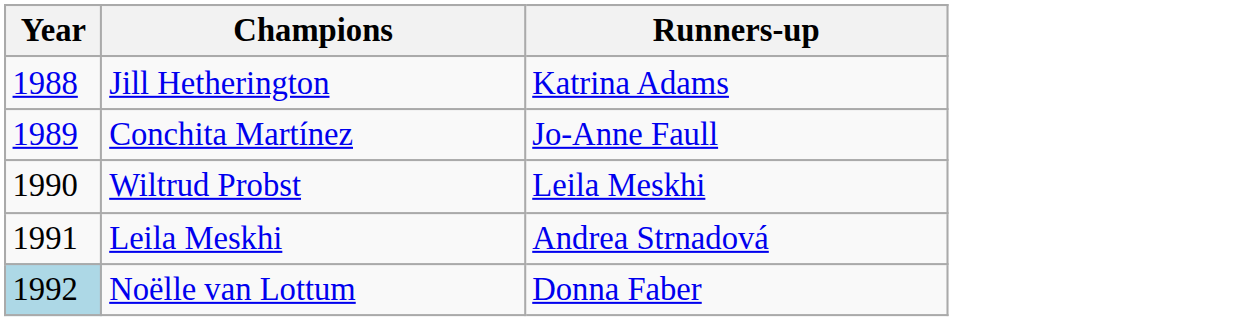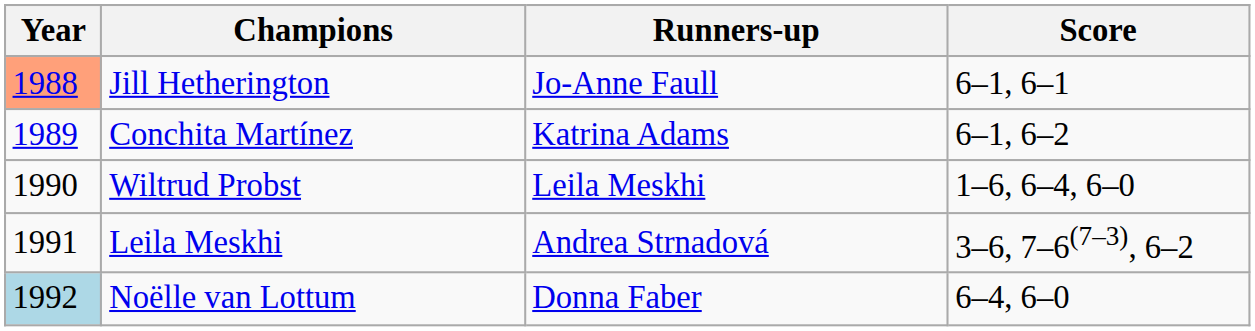 <table class=wikitable>
 <tr>
 <th style="width:40px">Year</th>
 <th style="width:200px">Champions</th>
 <th style="width:200px">Runners-up</th>
+<th style="width:140px" class="unsortable">Score</th>
 </tr>
 <tr>
-<td><a href='#'>1988</a></td>
+<td style="background: lightsalmon;"><a href='#'>1988</a></td>
 <td> <a href='#'>Jill Hetherington</a></td>
-<td> <a href='#'>Katrina Adams</a></td>
+<td> <a href='#'>Jo-Anne Faull</a></td>
+<td>6–1, 6–1</td>
 </tr>
 <tr>
 <td><a href='#'>1989</a></td>
 <td> <a href='#'>Conchita Martínez</a></td>
-<td> <a href='#'>Jo-Anne Faull</a></td>
+<td> <a href='#'>Katrina Adams</a></td>
+<td>6–1, 6–2</td>
 </tr>
 <tr>
 <td>1990</td>
 <td> <a href='#'>Wiltrud Probst</a></td>
 <td> <a href='#'>Leila Meskhi</a></td>
+<td>1–6, 6–4, 6–0</td>
 </tr>
 <tr>
 <td>1991</td>
 <td> <a href='#'>Leila Meskhi</a></td>
 <td> <a href='#'>Andrea Strnadová</a></td>
+<td>3–6, 7–6<sup>(7–3)</sup>, 6–2</td>
 </tr>
 <tr>
 <td style="background: lightblue;">1992</td>
 <td> <a href='#'>Noëlle van Lottum</a></td>
 <td> <a href='#'>Donna Faber</a></td>
+<td>6–4, 6–0</td>
 </tr>
 </table>
